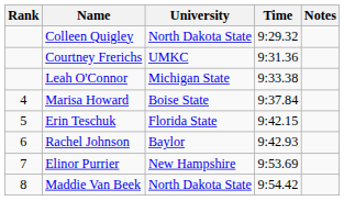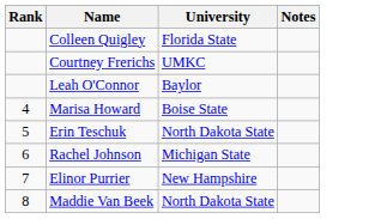 <table class="wikitable sortable" style="text-align:center">
 <tr>
 <th>Rank</th>
 <th>Name</th>
 <th>University</th>
-<th>Time</th>
 <th>Notes</th>
 </tr>
 <tr>
 <td></td>
 <td align=left><a href='#'>Colleen Quigley</a></td>
-<td align=left><a href='#'>North Dakota State</a></td>
-<td>9:29.32</td>
+<td align=left><a href='#'>Florida State</a></td>
 <td></td>
 </tr>
 <tr>
 <td></td>
 <td align=left><a href='#'>Courtney Frerichs</a></td>
 <td align=left><a href='#'>UMKC</a></td>
-<td>9:31.36</td>
 <td></td>
 </tr>
 <tr>
 <td></td>
 <td align=left><a href='#'>Leah O'Connor</a></td>
-<td align="left"><a href='#'>Michigan State</a></td>
-<td>9:33.38</td>
+<td align=left><a href='#'>Baylor</a></td>
 <td></td>
 </tr>
 <tr>
 <td>4</td>
 <td align=left><a href='#'>Marisa Howard</a></td>
 <td align=left><a href='#'>Boise State</a></td>
-<td>9:37.84</td>
 <td></td>
 </tr>
 <tr>
 <td>5</td>
 <td align=left><a href='#'>Erin Teschuk</a> </td>
-<td align=left><a href='#'>Florida State</a></td>
-<td>9:42.15</td>
+<td align=left><a href='#'>North Dakota State</a></td>
 <td></td>
 </tr>
 <tr>
 <td>6</td>
 <td align=left><a href='#'>Rachel Johnson</a></td>
-<td align=left><a href='#'>Baylor</a></td>
-<td>9:42.93</td>
+<td align="left"><a href='#'>Michigan State</a></td>
 <td></td>
 </tr>
 <tr>
 <td>7</td>
 <td align=left><a href='#'>Elinor Purrier</a></td>
 <td align=left><a href='#'>New Hampshire</a></td>
-<td>9:53.69</td>
 <td></td>
 </tr>
 <tr>
 <td>8</td>
 <td align=left><a href='#'>Maddie Van Beek</a></td>
 <td align="left"><a href='#'>North Dakota State</a></td>
-<td>9:54.42</td>
 <td></td>
 </tr>
 </table>
